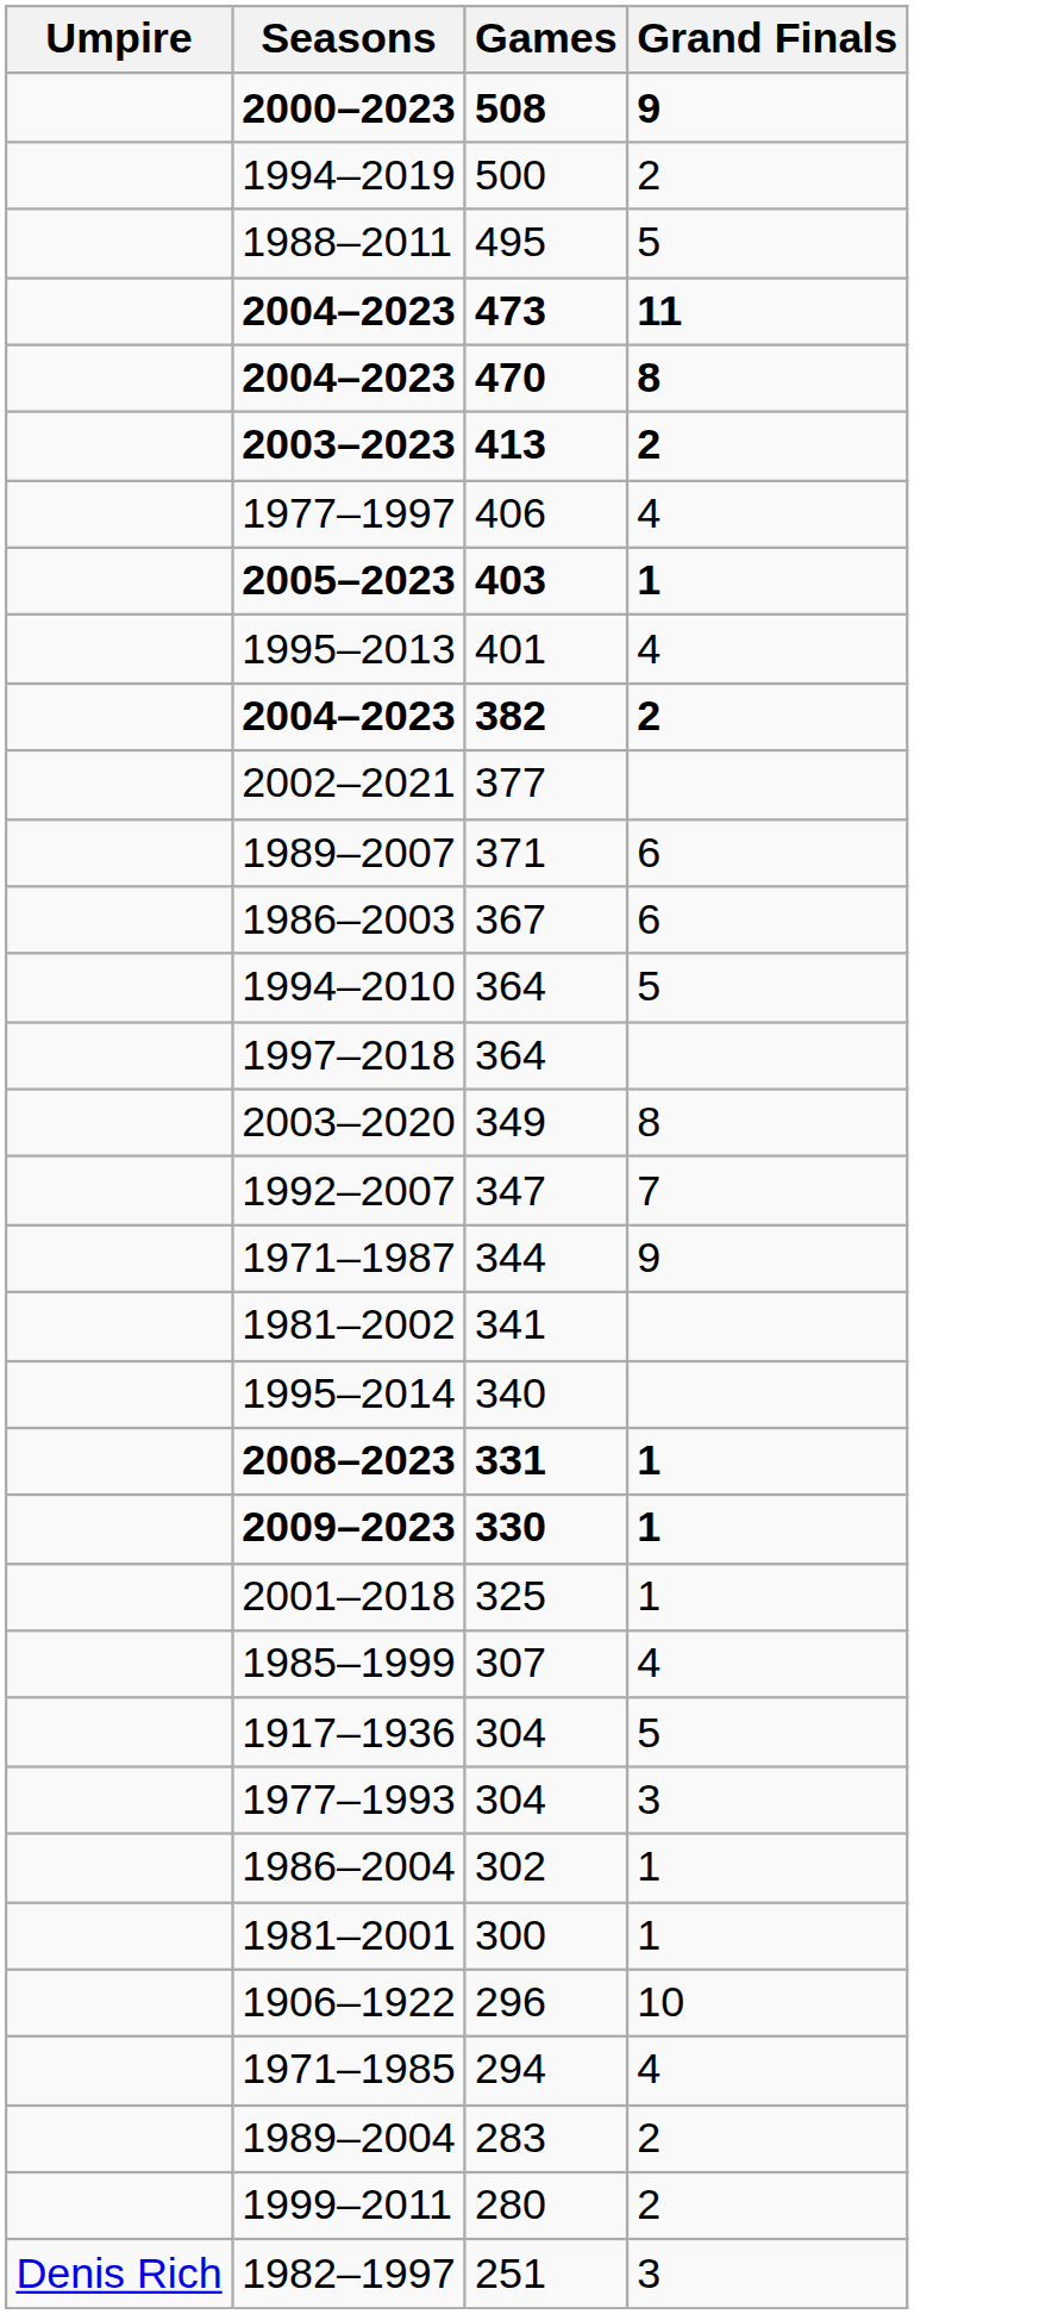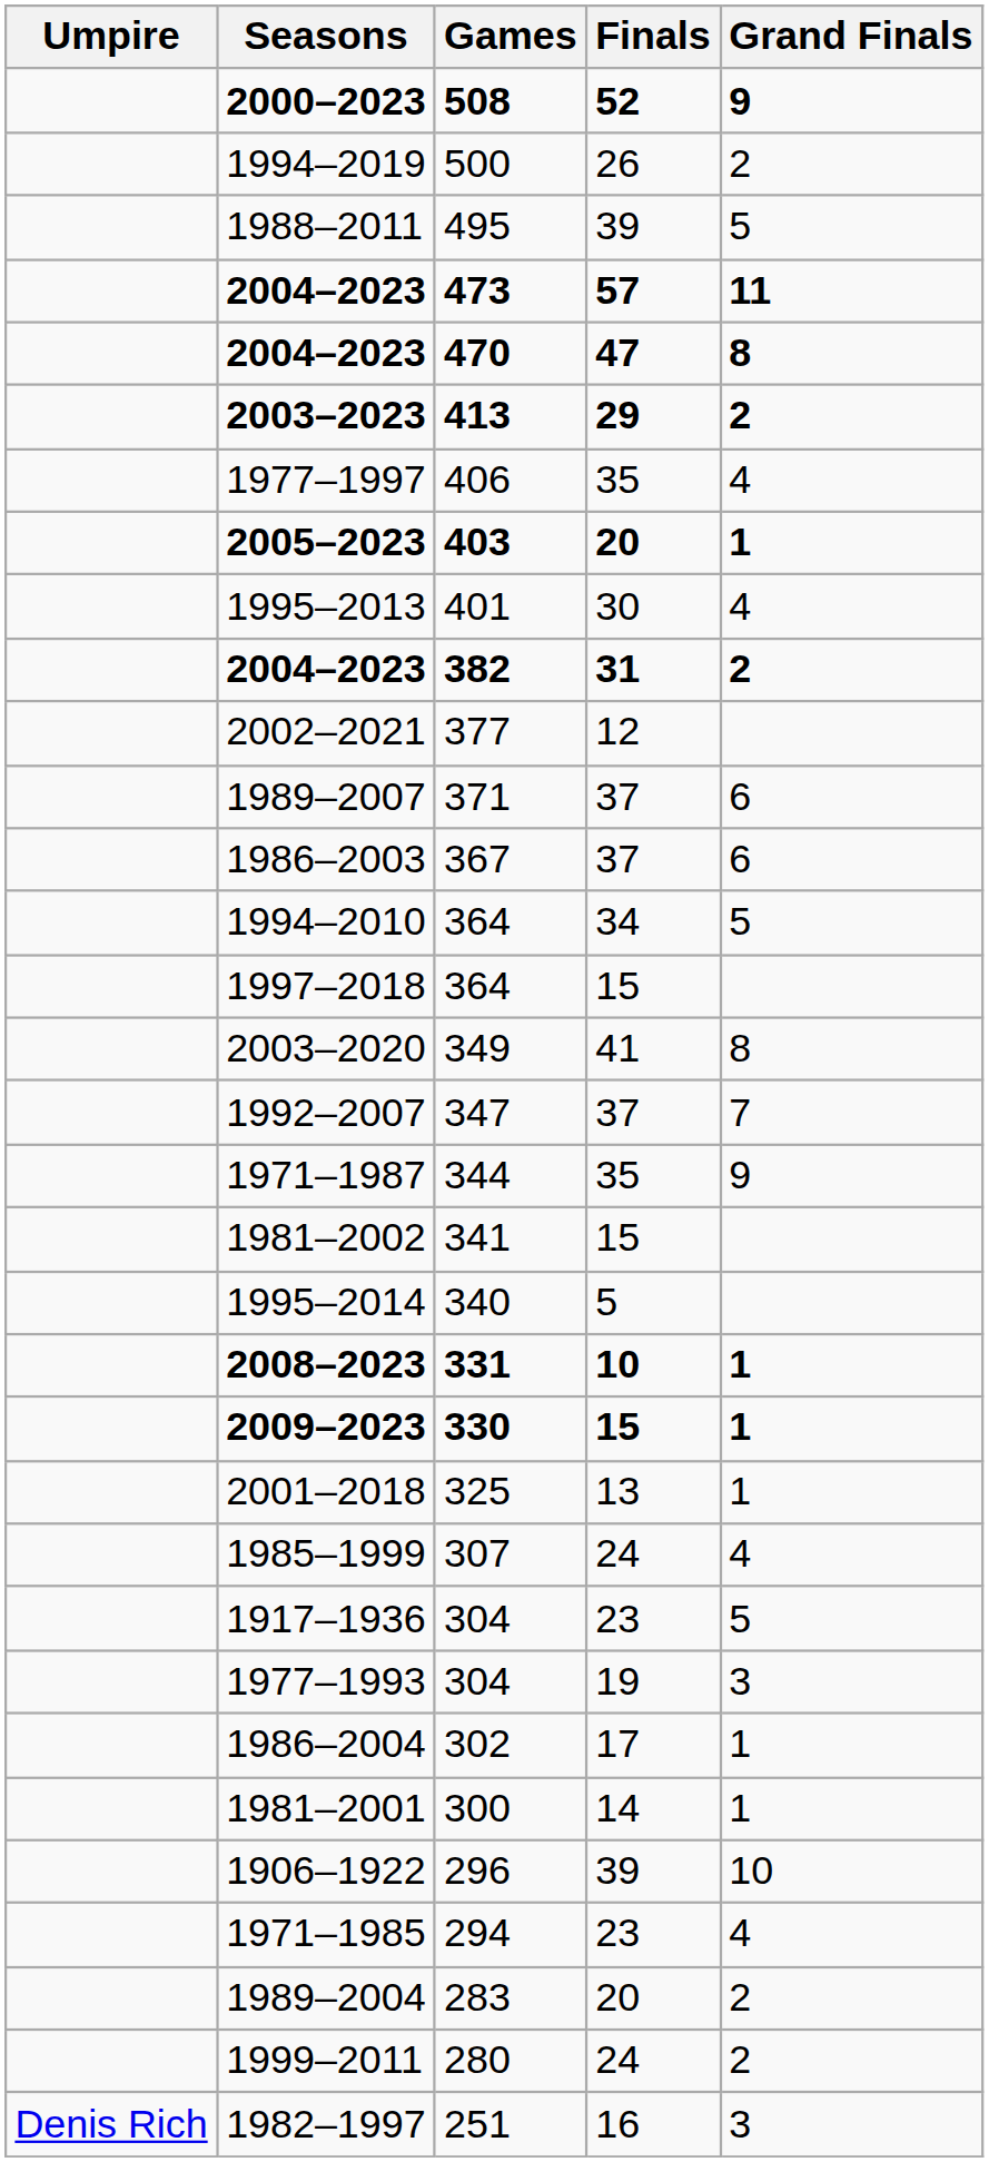 <table class="wikitable sortable">
 <tr>
 <th>Umpire</th>
 <th>Seasons</th>
 <th>Games</th>
+<th>Finals</th>
 <th>Grand Finals</th>
 </tr>
 <tr>
 <td><b></b></td>
 <td><b><strong>2000–2023</strong></b></td>
 <td><b><strong>508</strong></b></td>
+<td><b><strong>52</strong></b></td>
 <td><b><strong>9</strong></b></td>
 </tr>
 <tr>
 <td></td>
 <td>1994–2019</td>
 <td>500</td>
+<td>26</td>
 <td>2</td>
 </tr>
 <tr>
 <td></td>
 <td>1988–2011</td>
 <td>495</td>
+<td>39</td>
 <td>5</td>
 </tr>
 <tr>
 <td><strong></strong></td>
 <td><strong>2004–2023</strong></td>
 <td><strong>473</strong></td>
+<td><strong>57</strong></td>
 <td><strong>11</strong></td>
 </tr>
 <tr>
 <td><strong></strong></td>
 <td><strong>2004–2023</strong></td>
 <td><strong>470</strong></td>
+<td><strong>47</strong></td>
 <td><strong>8</strong></td>
 </tr>
 <tr>
 <td><strong></strong></td>
 <td><strong>2003–2023</strong></td>
 <td><strong>413</strong></td>
+<td><strong>29</strong></td>
 <td><strong>2</strong></td>
 </tr>
 <tr>
 <td></td>
 <td>1977–1997</td>
 <td>406</td>
+<td>35</td>
 <td>4</td>
 </tr>
 <tr>
 <td><strong></strong></td>
 <td><strong>2005–2023</strong></td>
 <td><strong>403</strong></td>
+<td><strong>20</strong></td>
 <td><strong>1</strong></td>
 </tr>
 <tr>
 <td></td>
 <td>1995–2013</td>
 <td>401</td>
+<td>30</td>
 <td>4</td>
 </tr>
 <tr>
 <td><strong></strong></td>
 <td><strong>2004–2023</strong></td>
 <td><strong>382</strong></td>
+<td><strong>31</strong></td>
 <td><strong>2</strong></td>
 </tr>
 <tr>
 <td></td>
 <td>2002–2021</td>
 <td>377</td>
+<td>12</td>
 <td></td>
 </tr>
 <tr>
 <td></td>
 <td>1989–2007</td>
 <td>371</td>
+<td>37</td>
 <td>6</td>
 </tr>
 <tr>
 <td></td>
 <td>1986–2003</td>
 <td>367</td>
+<td>37</td>
 <td>6</td>
 </tr>
 <tr>
 <td></td>
 <td>1994–2010</td>
 <td>364</td>
+<td>34</td>
 <td>5</td>
 </tr>
 <tr>
 <td></td>
 <td>1997–2018</td>
 <td>364</td>
+<td>15</td>
 <td></td>
 </tr>
 <tr>
 <td></td>
 <td>2003–2020</td>
 <td>349</td>
+<td>41</td>
 <td>8</td>
 </tr>
 <tr>
 <td></td>
 <td>1992–2007</td>
 <td>347</td>
+<td>37</td>
 <td>7</td>
 </tr>
 <tr>
 <td></td>
 <td>1971–1987</td>
 <td>344</td>
+<td>35</td>
 <td>9</td>
 </tr>
 <tr>
 <td></td>
 <td>1981–2002</td>
 <td>341</td>
+<td>15</td>
 <td></td>
 </tr>
 <tr>
 <td></td>
 <td>1995–2014</td>
 <td>340</td>
+<td>5</td>
 <td></td>
 </tr>
 <tr>
 <td><b></b></td>
 <td><b><strong>2008–2023</strong></b></td>
 <td><b><strong>331</strong></b></td>
+<td><b><strong>10</strong></b></td>
 <td><b><strong>1</strong></b></td>
 </tr>
 <tr>
 <td><b></b></td>
 <td><b><strong>2009–2023</strong></b></td>
 <td><b><strong>330</strong></b></td>
+<td><b><strong>15</strong></b></td>
 <td><b><strong>1</strong></b></td>
 </tr>
 <tr>
 <td></td>
 <td>2001–2018</td>
 <td>325</td>
+<td>13</td>
 <td>1</td>
 </tr>
 <tr>
 <td></td>
 <td>1985–1999</td>
 <td>307</td>
+<td>24</td>
 <td>4</td>
 </tr>
 <tr>
 <td></td>
 <td>1917–1936</td>
 <td>304</td>
+<td>23</td>
 <td>5</td>
 </tr>
 <tr>
 <td></td>
 <td>1977–1993</td>
 <td>304</td>
+<td>19</td>
 <td>3</td>
 </tr>
 <tr>
 <td></td>
 <td>1986–2004</td>
 <td>302</td>
+<td>17</td>
 <td>1</td>
 </tr>
 <tr>
 <td></td>
 <td>1981–2001</td>
 <td>300</td>
+<td>14</td>
 <td>1</td>
 </tr>
 <tr>
 <td></td>
 <td>1906–1922</td>
 <td>296</td>
+<td>39</td>
 <td>10</td>
 </tr>
 <tr>
 <td></td>
 <td>1971–1985</td>
 <td>294</td>
+<td>23</td>
 <td>4</td>
 </tr>
 <tr>
 <td></td>
 <td>1989–2004</td>
 <td>283</td>
+<td>20</td>
 <td>2</td>
 </tr>
 <tr>
 <td></td>
 <td>1999–2011</td>
 <td>280</td>
+<td>24</td>
 <td>2</td>
 </tr>
 <tr>
 <td><a href='#'>Denis Rich</a></td>
 <td>1982–1997</td>
 <td>251</td>
+<td>16</td>
 <td>3</td>
 </tr>
 </table>
